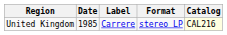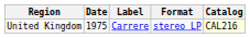 <table class="wikitable">
 <tr>
 <th>Region</th>
 <th>Date</th>
 <th>Label</th>
 <th>Format</th>
 <th>Catalog</th>
 </tr>
 <tr>
 <td>United Kingdom</td>
-<td>1985</td>
+<td>1975</td>
 <td><a href='#'>Carrere</a></td>
 <td><a href='#'>stereo LP</a></td>
 <td style="background: lightyellow;">CAL216</td>
 </tr>
 </table>
